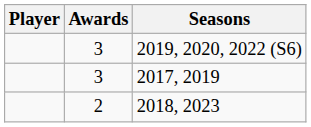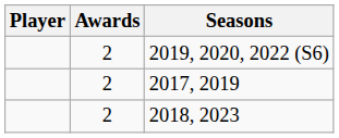 <table class="wikitable sortable">
 <tr>
 <th>Player</th>
 <th>Awards</th>
 <th class="unsortable">Seasons</th>
 </tr>
 <tr>
 <td></td>
-<td style="text-align:center;">3</td>
+<td style="text-align:center;">2</td>
 <td>2019, 2020, 2022 (S6)</td>
 </tr>
 <tr>
 <td></td>
-<td style="text-align:center;">3</td>
+<td style="text-align:center;">2</td>
 <td>2017, 2019</td>
 </tr>
 <tr>
 <td><strong></strong></td>
 <td style="text-align:center;">2</td>
 <td>2018, 2023</td>
 </tr>
 </table>
